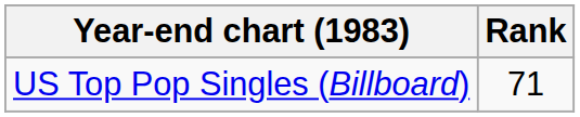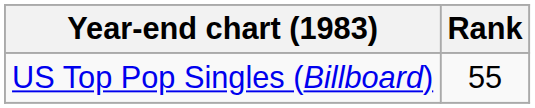 <table class="wikitable">
 <tr>
 <th>Year-end chart (1983)</th>
 <th>Rank</th>
 </tr>
 <tr>
 <td><a href='#'>US Top Pop Singles (<em>Billboard</em>)</a></td>
-<td align="center">71</td>
+<td align="center">55</td>
 </tr>
 </table>
